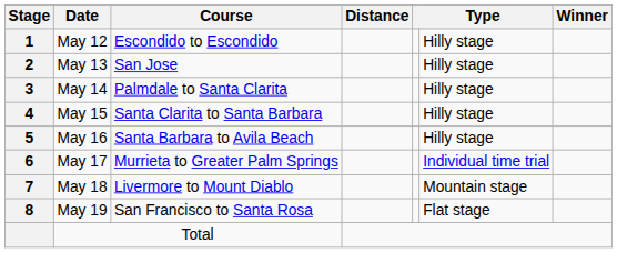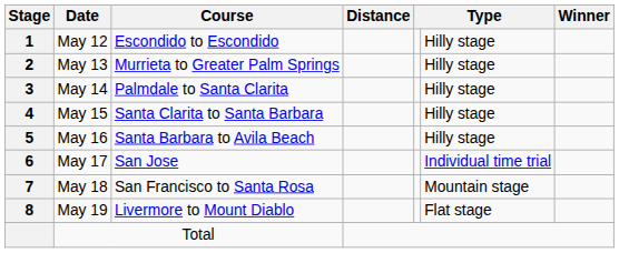 <table class="wikitable">
 <tr>
 <th>Stage</th>
 <th>Date</th>
 <th>Course</th>
 <th>Distance</th>
 <th colspan="2">Type</th>
 <th>Winner</th>
 </tr>
 <tr>
 <th style="text-align:center">1</th>
 <td style="text-align:center;">May 12</td>
 <td><a href='#'>Escondido</a> to <a href='#'>Escondido</a></td>
 <td style="text-align:center;"></td>
 <td style="text-align:center;"></td>
 <td>Hilly stage</td>
 <td></td>
 </tr>
 <tr>
 <th style="text-align:center">2</th>
 <td style="text-align:center;">May 13</td>
-<td><a href='#'>San Jose</a></td>
+<td><a href='#'>Murrieta</a> to <a href='#'>Greater Palm Springs</a></td>
 <td style="text-align:center;"></td>
 <td style="text-align:center;"></td>
 <td>Hilly stage</td>
 <td></td>
 </tr>
 <tr>
 <th style="text-align:center">3</th>
 <td style="text-align:center;">May 14</td>
 <td><a href='#'>Palmdale</a> to <a href='#'>Santa Clarita</a></td>
 <td style="text-align:center;"></td>
 <td style="text-align:center;"></td>
 <td>Hilly stage</td>
 <td></td>
 </tr>
 <tr>
 <th style="text-align:center">4</th>
 <td style="text-align:center;">May 15</td>
 <td><a href='#'>Santa Clarita</a> to <a href='#'>Santa Barbara</a></td>
 <td style="text-align:center;"></td>
 <td style="text-align:center;"></td>
 <td>Hilly stage</td>
 <td></td>
 </tr>
 <tr>
 <th style="text-align:center">5</th>
 <td style="text-align:center;">May 16</td>
 <td><a href='#'>Santa Barbara</a> to <a href='#'>Avila Beach</a></td>
 <td style="text-align:center;"></td>
 <td style="text-align:center;"></td>
 <td>Hilly stage</td>
 <td></td>
 </tr>
 <tr>
 <th style="text-align:center">6</th>
 <td style="text-align:center;">May 17</td>
-<td><a href='#'>Murrieta</a> to <a href='#'>Greater Palm Springs</a></td>
+<td><a href='#'>San Jose</a></td>
 <td style="text-align:center;"></td>
 <td style="text-align:center;"></td>
 <td><a href='#'>Individual time trial</a></td>
 <td></td>
 </tr>
 <tr>
 <th style="text-align:center">7</th>
 <td style="text-align:center;">May 18</td>
-<td><a href='#'>Livermore</a> to <a href='#'>Mount Diablo</a></td>
+<td>San Francisco to <a href='#'>Santa Rosa</a></td>
 <td style="text-align:center;"></td>
 <td style="text-align:center;"></td>
 <td>Mountain stage</td>
 <td></td>
 </tr>
 <tr>
 <th style="text-align:center">8</th>
 <td style="text-align:center;">May 19</td>
-<td>San Francisco to <a href='#'>Santa Rosa</a></td>
+<td><a href='#'>Livermore</a> to <a href='#'>Mount Diablo</a></td>
 <td style="text-align:center;"></td>
 <td style="text-align:center;"></td>
 <td>Flat stage</td>
 <td></td>
 </tr>
 <tr>
 <th></th>
 <td colspan="2" style="text-align:center;">Total</td>
 <td colspan="5" style="text-align:center;"></td>
 </tr>
 </table>
